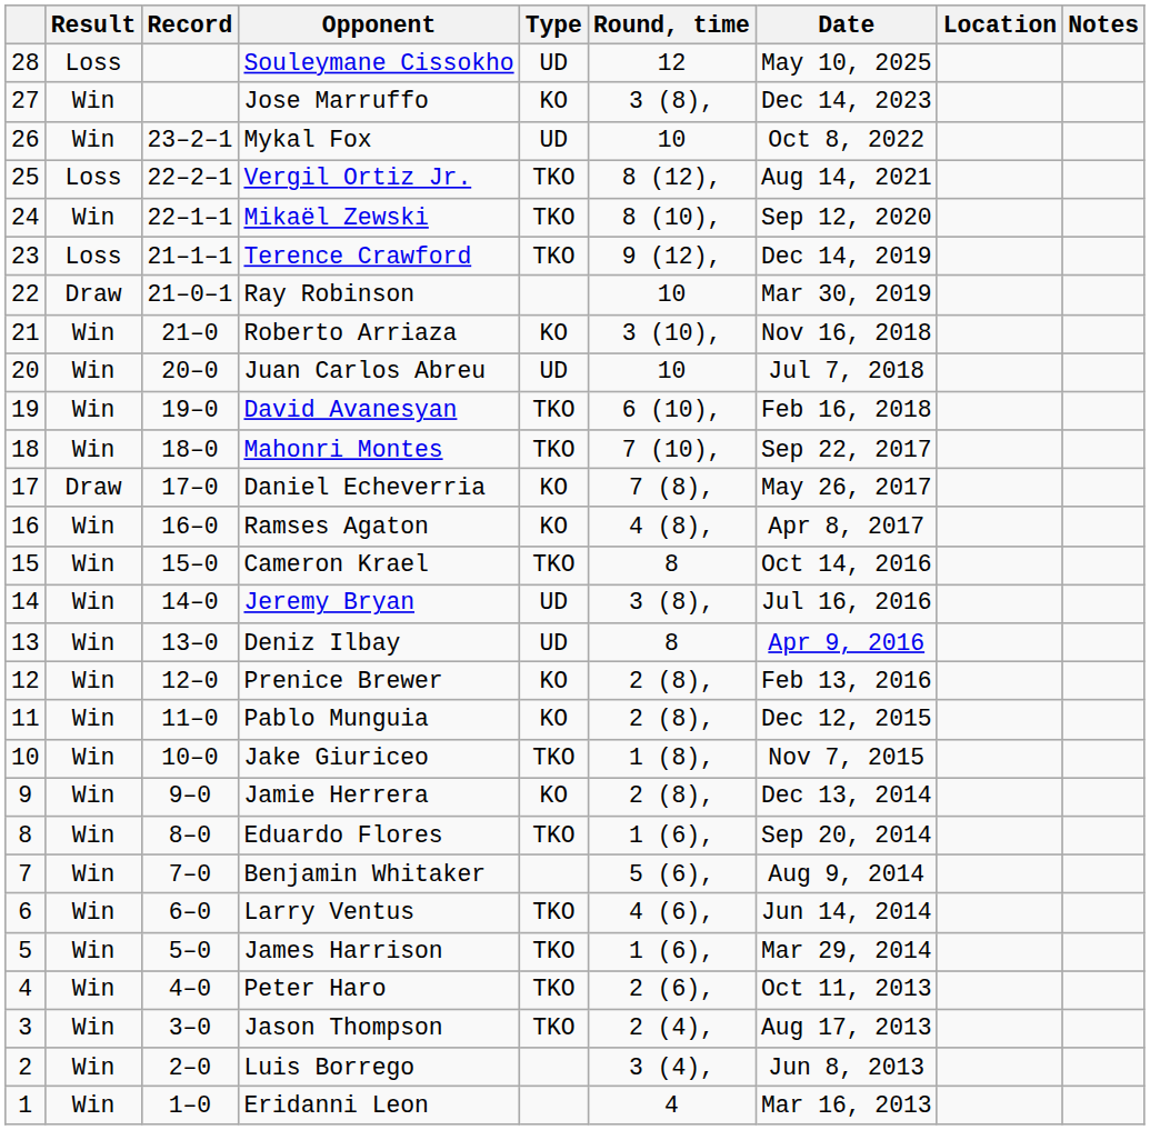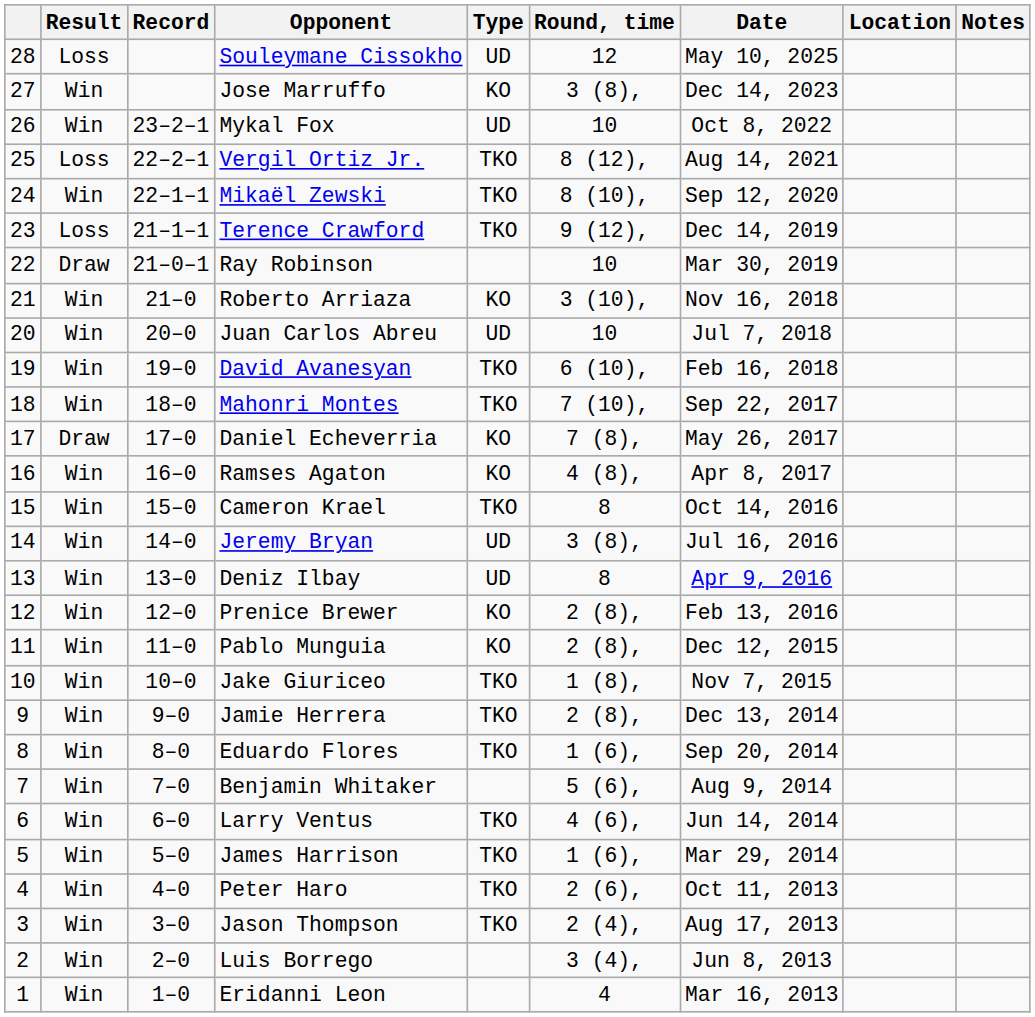 <table class="wikitable" style="text-align:center">
 <tr>
 <th></th>
 <th>Result</th>
 <th>Record</th>
 <th>Opponent</th>
 <th>Type</th>
 <th>Round, time</th>
 <th>Date</th>
 <th>Location</th>
 <th>Notes</th>
 </tr>
 <tr>
 <td>28</td>
 <td>Loss</td>
 <td></td>
 <td style="text-align:left;"><a href='#'>Souleymane Cissokho</a></td>
 <td>UD</td>
 <td>12</td>
 <td>May 10, 2025</td>
 <td style="text-align:left;"></td>
 <td align=left></td>
 </tr>
 <tr>
 <td>27</td>
 <td>Win</td>
 <td></td>
 <td style="text-align:left;">Jose Marruffo</td>
 <td>KO</td>
 <td>3 (8), </td>
 <td>Dec 14, 2023</td>
 <td style="text-align:left;"></td>
 <td></td>
 </tr>
 <tr>
 <td>26</td>
 <td>Win</td>
 <td>23–2–1</td>
 <td style="text-align:left;">Mykal Fox</td>
 <td>UD</td>
 <td>10</td>
 <td>Oct 8, 2022</td>
 <td style="text-align:left;"></td>
 <td></td>
 </tr>
 <tr>
 <td>25</td>
 <td>Loss</td>
 <td>22–2–1</td>
 <td style="text-align:left;"><a href='#'>Vergil Ortiz Jr.</a></td>
 <td>TKO</td>
 <td>8 (12), </td>
 <td>Aug 14, 2021</td>
 <td style="text-align:left;"></td>
 <td style="text-align:left;"></td>
 </tr>
 <tr>
 <td>24</td>
 <td>Win</td>
 <td>22–1–1</td>
 <td style="text-align:left;"><a href='#'>Mikaël Zewski</a></td>
 <td>TKO</td>
 <td>8 (10), </td>
 <td>Sep 12, 2020</td>
 <td style="text-align:left;"></td>
 <td style="text-align:left;"></td>
 </tr>
 <tr>
 <td>23</td>
 <td>Loss</td>
 <td>21–1–1</td>
 <td align=left><a href='#'>Terence Crawford</a></td>
 <td>TKO</td>
 <td>9 (12), </td>
 <td>Dec 14, 2019</td>
 <td style="text-align:left;"></td>
 <td style="text-align:left;"></td>
 </tr>
 <tr>
 <td>22</td>
 <td>Draw</td>
 <td>21–0–1</td>
 <td style="text-align:left;">Ray Robinson</td>
 <td></td>
 <td>10</td>
 <td>Mar 30, 2019</td>
 <td style="text-align:left;"></td>
 <td style="text-align:left;"></td>
 </tr>
 <tr>
 <td>21</td>
 <td>Win</td>
 <td>21–0</td>
 <td style="text-align:left;">Roberto Arriaza</td>
 <td>KO</td>
 <td>3 (10), </td>
 <td>Nov 16, 2018</td>
 <td style="text-align:left;"></td>
 <td style="text-align:left;"></td>
 </tr>
 <tr>
 <td>20</td>
 <td>Win</td>
 <td>20–0</td>
 <td style="text-align:left;">Juan Carlos Abreu</td>
 <td>UD</td>
 <td>10</td>
 <td>Jul 7, 2018</td>
 <td style="text-align:left;"></td>
 <td style="text-align:left;"></td>
 </tr>
 <tr>
 <td>19</td>
 <td>Win</td>
 <td>19–0</td>
 <td style="text-align:left;"><a href='#'>David Avanesyan</a></td>
 <td>TKO</td>
 <td>6 (10), </td>
 <td>Feb 16, 2018</td>
 <td style="text-align:left;"></td>
 <td style="text-align:left;"></td>
 </tr>
 <tr>
 <td>18</td>
 <td>Win</td>
 <td>18–0</td>
 <td style="text-align:left;"><a href='#'>Mahonri Montes</a></td>
 <td>TKO</td>
 <td>7 (10), </td>
 <td>Sep 22, 2017</td>
 <td style="text-align:left;"></td>
 <td style="text-align:left;"></td>
 </tr>
 <tr>
 <td>17</td>
 <td>Draw</td>
 <td>17–0</td>
 <td style="text-align:left;">Daniel Echeverria</td>
 <td>KO</td>
 <td>7 (8), </td>
 <td>May 26, 2017</td>
 <td style="text-align:left;"></td>
 <td></td>
 </tr>
 <tr>
 <td>16</td>
 <td>Win</td>
 <td>16–0</td>
 <td style="text-align:left;">Ramses Agaton</td>
 <td>KO</td>
 <td>4 (8), </td>
 <td>Apr 8, 2017</td>
 <td style="text-align:left;"></td>
 <td></td>
 </tr>
 <tr>
 <td>15</td>
 <td>Win</td>
 <td>15–0</td>
 <td style="text-align:left;">Cameron Krael</td>
 <td>TKO</td>
 <td>8</td>
 <td>Oct 14, 2016</td>
 <td style="text-align:left;"></td>
 <td></td>
 </tr>
 <tr>
 <td>14</td>
 <td>Win</td>
 <td>14–0</td>
 <td style="text-align:left;"><a href='#'>Jeremy Bryan</a></td>
 <td>UD</td>
 <td>3 (8), </td>
 <td>Jul 16, 2016</td>
 <td style="text-align:left;"></td>
 <td></td>
 </tr>
 <tr>
 <td>13</td>
 <td>Win</td>
 <td>13–0</td>
 <td style="text-align:left;">Deniz Ilbay</td>
 <td>UD</td>
 <td>8</td>
 <td><a href='#'>Apr 9, 2016</a></td>
 <td style="text-align:left;"></td>
 <td></td>
 </tr>
 <tr>
 <td>12</td>
 <td>Win</td>
 <td>12–0</td>
 <td style="text-align:left;">Prenice Brewer</td>
 <td>KO</td>
 <td>2 (8), </td>
 <td>Feb 13, 2016</td>
 <td style="text-align:left;"></td>
 <td></td>
 </tr>
 <tr>
 <td>11</td>
 <td>Win</td>
 <td>11–0</td>
 <td style="text-align:left;">Pablo Munguia</td>
 <td>KO</td>
 <td>2 (8), </td>
 <td>Dec 12, 2015</td>
 <td style="text-align:left;"></td>
 <td></td>
 </tr>
 <tr>
 <td>10</td>
 <td>Win</td>
 <td>10–0</td>
 <td style="text-align:left;">Jake Giuriceo</td>
 <td>TKO</td>
 <td>1 (8), </td>
 <td>Nov 7, 2015</td>
 <td style="text-align:left;"></td>
 <td></td>
 </tr>
 <tr>
 <td>9</td>
 <td>Win</td>
 <td>9–0</td>
 <td style="text-align:left;">Jamie Herrera</td>
-<td>KO</td>
+<td>TKO</td>
 <td>2 (8), </td>
 <td>Dec 13, 2014</td>
 <td style="text-align:left;"></td>
 <td></td>
 </tr>
 <tr>
 <td>8</td>
 <td>Win</td>
 <td>8–0</td>
 <td style="text-align:left;">Eduardo Flores</td>
 <td>TKO</td>
 <td>1 (6), </td>
 <td>Sep 20, 2014</td>
 <td style="text-align:left;"></td>
 <td></td>
 </tr>
 <tr>
 <td>7</td>
 <td>Win</td>
 <td>7–0</td>
 <td style="text-align:left;">Benjamin Whitaker</td>
 <td></td>
 <td>5 (6), </td>
 <td>Aug 9, 2014</td>
 <td style="text-align:left;"></td>
 <td></td>
 </tr>
 <tr>
 <td>6</td>
 <td>Win</td>
 <td>6–0</td>
 <td style="text-align:left;">Larry Ventus</td>
 <td>TKO</td>
 <td>4 (6), </td>
 <td>Jun 14, 2014</td>
 <td style="text-align:left;"></td>
 <td></td>
 </tr>
 <tr>
 <td>5</td>
 <td>Win</td>
 <td>5–0</td>
 <td style="text-align:left;">James Harrison</td>
 <td>TKO</td>
 <td>1 (6), </td>
 <td>Mar 29, 2014</td>
 <td style="text-align:left;"></td>
 <td></td>
 </tr>
 <tr>
 <td>4</td>
 <td>Win</td>
 <td>4–0</td>
 <td style="text-align:left;">Peter Haro</td>
 <td>TKO</td>
 <td>2 (6), </td>
 <td>Oct 11, 2013</td>
 <td style="text-align:left;"></td>
 <td></td>
 </tr>
 <tr>
 <td>3</td>
 <td>Win</td>
 <td>3–0</td>
 <td style="text-align:left;">Jason Thompson</td>
 <td>TKO</td>
 <td>2 (4), </td>
 <td>Aug 17, 2013</td>
 <td style="text-align:left;"></td>
 <td></td>
 </tr>
 <tr>
 <td>2</td>
 <td>Win</td>
 <td>2–0</td>
 <td style="text-align:left;">Luis Borrego</td>
 <td></td>
 <td>3 (4), </td>
 <td>Jun 8, 2013</td>
 <td style="text-align:left;"></td>
 <td></td>
 </tr>
 <tr>
 <td>1</td>
 <td>Win</td>
 <td>1–0</td>
 <td style="text-align:left;">Eridanni Leon</td>
 <td></td>
 <td>4</td>
 <td>Mar 16, 2013</td>
 <td style="text-align:left;"></td>
 <td></td>
 </tr>
 </table>
